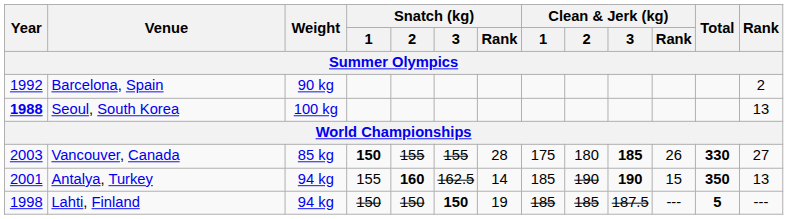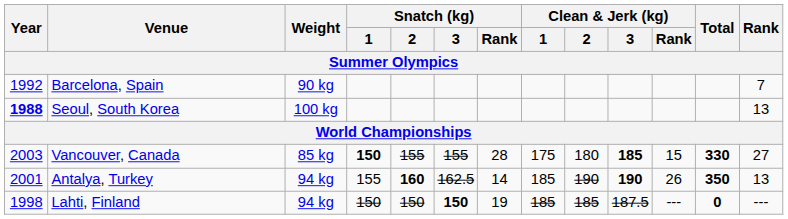 <table class = "wikitable" style="text-align:center;">
 <tr>
 <th rowspan=2 width=40>Year</th>
 <th rowspan=2 width=250>Venue</th>
 <th rowspan=2 width=60>Weight</th>
 <th colspan=4>Snatch (kg)</th>
 <th colspan=4>Clean & Jerk (kg)</th>
 <th rowspan=2 width=40>Total</th>
 <th rowspan=2 width=40>Rank</th>
 </tr>
 <tr>
 <th width=40>1</th>
 <th width=40>2</th>
 <th width=40>3</th>
 <th width=40>Rank</th>
 <th width=40>1</th>
 <th width=40>2</th>
 <th width=40>3</th>
 <th width=40>Rank</th>
 </tr>
 <tr>
 <th colspan=13><a href='#'>Summer Olympics</a></th>
 </tr>
 <tr>
 <td><a href='#'>1992</a></td>
 <td align=left> <a href='#'>Barcelona</a>, <a href='#'>Spain</a></td>
 <td><a href='#'>90 kg</a></td>
 <td></td>
 <td></td>
 <td></td>
 <td></td>
 <td></td>
 <td></td>
 <td></td>
 <td></td>
 <td></td>
-<td>2</td>
+<td>7</td>
 </tr>
 <tr>
 <td><strong><a href='#'>1988</a></strong></td>
 <td align=left> <a href='#'>Seoul</a>, <a href='#'>South Korea</a></td>
 <td><a href='#'>100 kg</a></td>
 <td></td>
 <td></td>
 <td></td>
 <td></td>
 <td></td>
 <td></td>
 <td></td>
 <td></td>
 <td></td>
 <td>13</td>
 </tr>
 <tr>
 <th colspan=13><a href='#'>World Championships</a></th>
 </tr>
 <tr>
 <td><a href='#'>2003</a></td>
 <td align=left> <a href='#'>Vancouver</a>, <a href='#'>Canada</a></td>
 <td><a href='#'>85 kg</a></td>
 <td><strong>150</strong></td>
 <td><s>155</s></td>
 <td><s>155</s></td>
 <td>28</td>
 <td>175</td>
 <td>180</td>
 <td><strong>185</strong></td>
-<td>26</td>
+<td>15</td>
 <td><strong>330</strong></td>
 <td>27</td>
 </tr>
 <tr>
 <td><a href='#'>2001</a></td>
 <td align=left> <a href='#'>Antalya</a>, <a href='#'>Turkey</a></td>
 <td><a href='#'>94 kg</a></td>
 <td>155</td>
 <td><strong>160</strong></td>
 <td><s>162.5</s></td>
 <td>14</td>
 <td>185</td>
 <td><s>190</s></td>
 <td><strong>190</strong></td>
-<td>15</td>
+<td>26</td>
 <td><strong>350</strong></td>
 <td>13</td>
 </tr>
 <tr>
 <td><a href='#'>1998</a></td>
 <td align=left> <a href='#'>Lahti</a>, <a href='#'>Finland</a></td>
 <td><a href='#'>94 kg</a></td>
 <td><s>150</s></td>
 <td><s>150</s></td>
 <td><strong>150</strong></td>
 <td>19</td>
 <td><s>185</s></td>
 <td><s>185</s></td>
 <td><s>187.5</s></td>
 <td>---</td>
-<td><strong>5</strong></td>
+<td><strong>0</strong></td>
 <td>---</td>
 </tr>
 </table>
